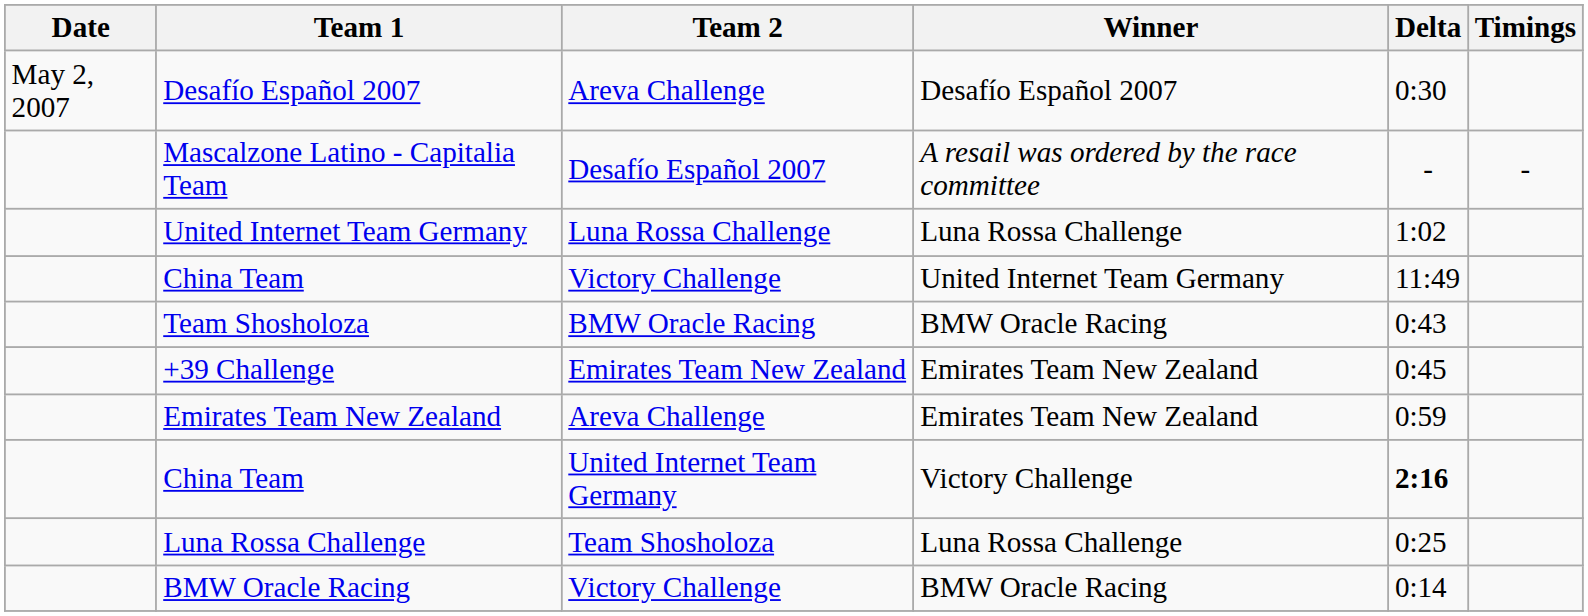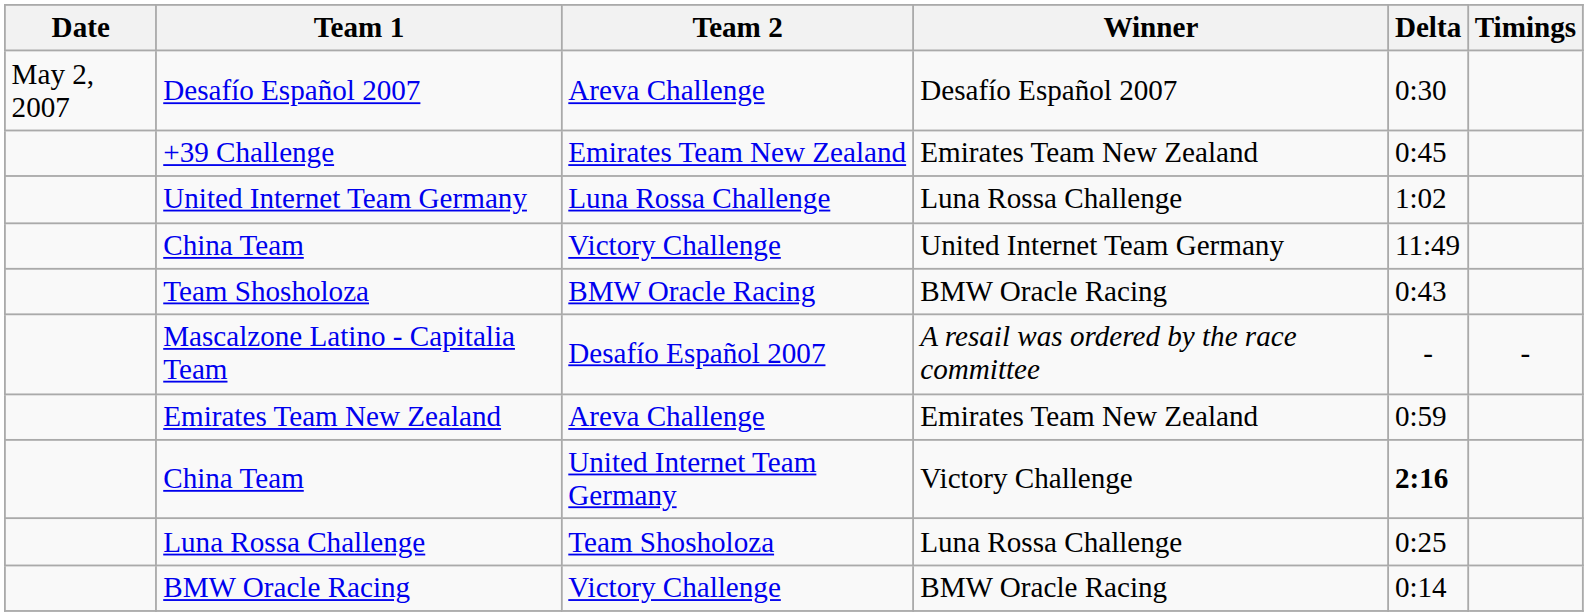 <table class="wikitable">
 <tr>
 <th>Date</th>
 <th>Team 1 </th>
 <th>Team 2 </th>
 <th>Winner</th>
 <th>Delta</th>
 <th>Timings</th>
 </tr>
 <tr>
 <td>May 2, 2007</td>
 <td><a href='#'>Desafío Español 2007</a></td>
 <td><a href='#'>Areva Challenge</a></td>
 <td>Desafío Español 2007</td>
 <td>0:30</td>
 <td></td>
 </tr>
 <tr>
 <td></td>
-<td><a href='#'>Mascalzone Latino - Capitalia Team</a></td>
-<td><a href='#'>Desafío Español 2007</a></td>
-<td><em>A resail was ordered by the race committee</em></td>
-<td style="text-align: center;">-</td>
-<td style="text-align: center;">-</td>
+<td><a href='#'>+39 Challenge</a></td>
+<td><a href='#'>Emirates Team New Zealand</a></td>
+<td>Emirates Team New Zealand</td>
+<td>0:45</td>
+<td></td>
 </tr>
 <tr>
 <td></td>
 <td><a href='#'>United Internet Team Germany</a></td>
 <td><a href='#'>Luna Rossa Challenge</a></td>
 <td>Luna Rossa Challenge</td>
 <td>1:02</td>
 <td></td>
 </tr>
 <tr>
 <td></td>
 <td><a href='#'>China Team</a></td>
 <td><a href='#'>Victory Challenge</a></td>
 <td>United Internet Team Germany</td>
 <td>11:49</td>
 <td></td>
 </tr>
 <tr>
 <td></td>
 <td><a href='#'>Team Shosholoza</a></td>
 <td><a href='#'>BMW Oracle Racing</a></td>
 <td>BMW Oracle Racing</td>
 <td>0:43</td>
 <td></td>
 </tr>
 <tr>
 <td></td>
-<td><a href='#'>+39 Challenge</a></td>
-<td><a href='#'>Emirates Team New Zealand</a></td>
-<td>Emirates Team New Zealand</td>
-<td>0:45</td>
-<td></td>
+<td><a href='#'>Mascalzone Latino - Capitalia Team</a></td>
+<td><a href='#'>Desafío Español 2007</a></td>
+<td><em>A resail was ordered by the race committee</em></td>
+<td style="text-align: center;">-</td>
+<td style="text-align: center;">-</td>
 </tr>
 <tr>
 <td></td>
 <td><a href='#'>Emirates Team New Zealand</a></td>
 <td><a href='#'>Areva Challenge</a></td>
 <td>Emirates Team New Zealand</td>
 <td>0:59</td>
 <td></td>
 </tr>
 <tr>
 <td></td>
 <td><a href='#'>China Team</a></td>
 <td><a href='#'>United Internet Team Germany</a></td>
 <td>Victory Challenge</td>
 <td><strong>2:16</strong></td>
 <td></td>
 </tr>
 <tr>
 <td></td>
 <td><a href='#'>Luna Rossa Challenge</a></td>
 <td><a href='#'>Team Shosholoza</a></td>
 <td>Luna Rossa Challenge</td>
 <td>0:25</td>
 <td></td>
 </tr>
 <tr>
 <td></td>
 <td><a href='#'>BMW Oracle Racing</a></td>
 <td><a href='#'>Victory Challenge</a></td>
 <td>BMW Oracle Racing</td>
 <td>0:14</td>
 <td></td>
 </tr>
 </table>
